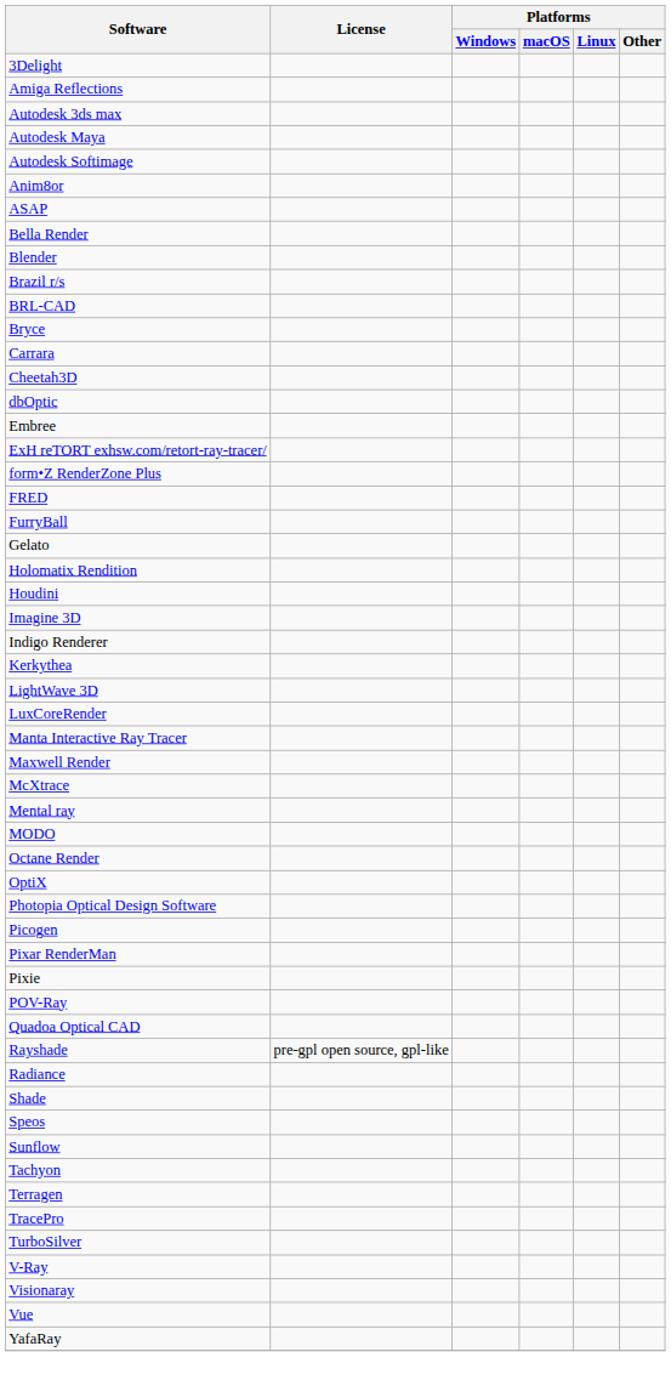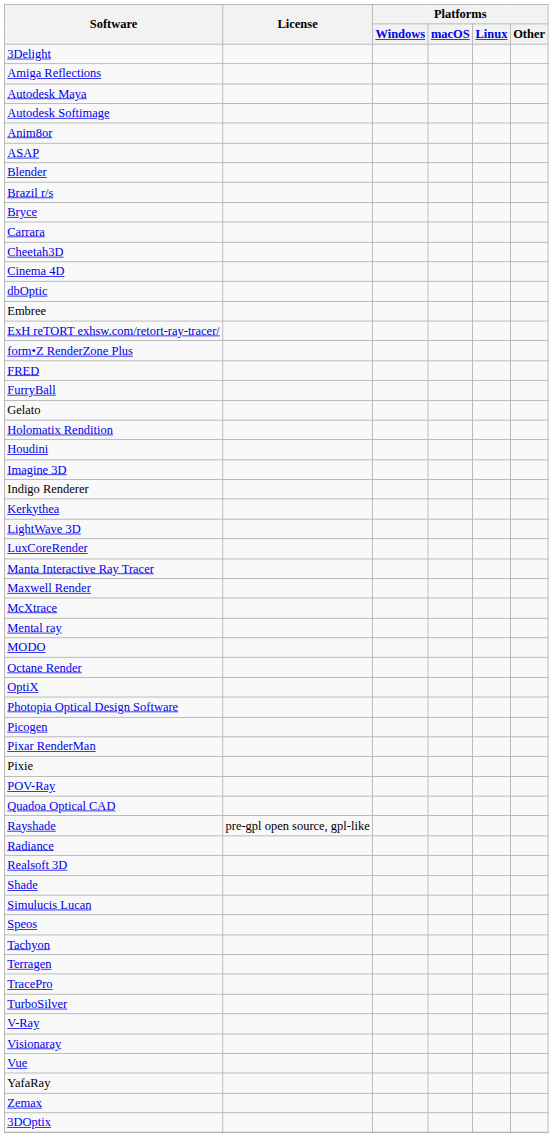 <table class="wikitable sortable">
 <tr>
 <th rowspan=2>Software</th>
 <th rowspan=2>License</th>
 <th colspan=4>Platforms</th>
 </tr>
 <tr>
 <th><a href='#'>Windows</a></th>
 <th><a href='#'>macOS</a></th>
 <th><a href='#'>Linux</a></th>
 <th>Other</th>
 </tr>
 <tr>
 <td><a href='#'>3Delight</a></td>
 <td></td>
 <td></td>
 <td></td>
 <td></td>
 <td></td>
 </tr>
 <tr>
 <td><a href='#'>Amiga Reflections</a></td>
-<td></td>
-<td></td>
-<td></td>
-<td></td>
-<td></td>
-</tr>
-<tr>
-<td><a href='#'>Autodesk 3ds max</a></td>
 <td></td>
 <td></td>
 <td></td>
 <td></td>
 <td></td>
 </tr>
 <tr>
 <td><a href='#'>Autodesk Maya</a></td>
 <td></td>
 <td></td>
 <td></td>
 <td></td>
 <td></td>
 </tr>
 <tr>
 <td><a href='#'>Autodesk Softimage</a></td>
 <td></td>
 <td></td>
 <td></td>
 <td></td>
 <td></td>
 </tr>
 <tr>
 <td><a href='#'>Anim8or</a></td>
 <td></td>
 <td></td>
 <td></td>
 <td></td>
 <td></td>
 </tr>
 <tr>
 <td><a href='#'>ASAP</a></td>
 <td></td>
 <td></td>
 <td></td>
 <td></td>
 <td></td>
 </tr>
 <tr>
-<td><a href='#'>Bella Render</a></td>
-<td></td>
-<td></td>
-<td></td>
-<td></td>
-<td></td>
-</tr>
-<tr>
 <td><a href='#'>Blender</a></td>
 <td></td>
 <td></td>
 <td></td>
 <td></td>
 <td></td>
 </tr>
 <tr>
 <td><a href='#'>Brazil r/s</a></td>
-<td></td>
-<td></td>
-<td></td>
-<td></td>
-<td></td>
-</tr>
-<tr>
-<td><a href='#'>BRL-CAD</a></td>
 <td></td>
 <td></td>
 <td></td>
 <td></td>
 <td></td>
 </tr>
 <tr>
 <td><a href='#'>Bryce</a></td>
 <td></td>
 <td></td>
 <td></td>
 <td></td>
 <td></td>
 </tr>
 <tr>
 <td><a href='#'>Carrara</a></td>
 <td></td>
 <td></td>
 <td></td>
 <td></td>
 <td></td>
 </tr>
 <tr>
 <td><a href='#'>Cheetah3D</a></td>
+<td></td>
+<td></td>
+<td></td>
+<td></td>
+<td></td>
+</tr>
+<tr>
+<td><a href='#'>Cinema 4D</a></td>
 <td></td>
 <td></td>
 <td></td>
 <td></td>
 <td></td>
 </tr>
 <tr>
 <td><a href='#'>dbOptic</a></td>
 <td></td>
 <td></td>
 <td></td>
 <td></td>
 <td></td>
 </tr>
 <tr>
 <td>Embree</td>
 <td></td>
 <td></td>
 <td></td>
 <td></td>
 <td></td>
 </tr>
 <tr>
 <td><a href='#'>ExH reTORT exhsw.com/retort-ray-tracer/</a></td>
 <td></td>
 <td></td>
 <td></td>
 <td></td>
 <td></td>
 </tr>
 <tr>
 <td><a href='#'>form•Z RenderZone Plus</a></td>
 <td></td>
 <td></td>
 <td></td>
 <td></td>
 <td></td>
 </tr>
 <tr>
 <td><a href='#'>FRED</a></td>
 <td></td>
 <td></td>
 <td></td>
 <td></td>
 <td></td>
 </tr>
 <tr>
 <td><a href='#'>FurryBall</a></td>
 <td></td>
 <td></td>
 <td></td>
 <td></td>
 <td></td>
 </tr>
 <tr>
 <td>Gelato</td>
 <td></td>
 <td></td>
 <td></td>
 <td></td>
 <td></td>
 </tr>
 <tr>
 <td><a href='#'>Holomatix Rendition</a></td>
 <td></td>
 <td></td>
 <td></td>
 <td></td>
 <td></td>
 </tr>
 <tr>
 <td><a href='#'>Houdini</a></td>
 <td></td>
 <td></td>
 <td></td>
 <td></td>
 <td></td>
 </tr>
 <tr>
 <td><a href='#'>Imagine 3D</a></td>
 <td></td>
 <td></td>
 <td></td>
 <td></td>
 <td></td>
 </tr>
 <tr>
 <td>Indigo Renderer</td>
 <td></td>
 <td></td>
 <td></td>
 <td></td>
 <td></td>
 </tr>
 <tr>
 <td><a href='#'>Kerkythea</a></td>
 <td></td>
 <td></td>
 <td></td>
 <td></td>
 <td></td>
 </tr>
 <tr>
 <td><a href='#'>LightWave 3D</a></td>
 <td></td>
 <td></td>
 <td></td>
 <td></td>
 <td></td>
 </tr>
 <tr>
 <td><a href='#'>LuxCoreRender</a></td>
 <td></td>
 <td></td>
 <td></td>
 <td></td>
 <td></td>
 </tr>
 <tr>
 <td><a href='#'>Manta Interactive Ray Tracer</a></td>
 <td></td>
 <td></td>
 <td></td>
 <td></td>
 <td></td>
 </tr>
 <tr>
 <td><a href='#'>Maxwell Render</a></td>
 <td></td>
 <td></td>
 <td></td>
 <td></td>
 <td></td>
 </tr>
 <tr>
 <td><a href='#'>McXtrace</a></td>
 <td></td>
 <td></td>
 <td></td>
 <td></td>
 <td></td>
 </tr>
 <tr>
 <td><a href='#'>Mental ray</a></td>
 <td></td>
 <td></td>
 <td></td>
 <td></td>
 <td></td>
 </tr>
 <tr>
 <td><a href='#'>MODO</a></td>
 <td></td>
 <td></td>
 <td></td>
 <td></td>
 <td></td>
 </tr>
 <tr>
 <td><a href='#'>Octane Render</a></td>
 <td></td>
 <td></td>
 <td></td>
 <td></td>
 <td></td>
 </tr>
 <tr>
 <td><a href='#'>OptiX</a></td>
 <td></td>
 <td></td>
 <td></td>
 <td></td>
 <td></td>
 </tr>
 <tr>
 <td><a href='#'>Photopia Optical Design Software</a></td>
 <td></td>
 <td></td>
 <td></td>
 <td></td>
 <td></td>
 </tr>
 <tr>
 <td><a href='#'>Picogen</a></td>
 <td></td>
 <td></td>
 <td></td>
 <td></td>
 <td></td>
 </tr>
 <tr>
 <td><a href='#'>Pixar RenderMan</a></td>
 <td></td>
 <td></td>
 <td></td>
 <td></td>
 <td></td>
 </tr>
 <tr>
 <td>Pixie</td>
 <td></td>
 <td></td>
 <td></td>
 <td></td>
 <td></td>
 </tr>
 <tr>
 <td><a href='#'>POV-Ray</a></td>
 <td></td>
 <td></td>
 <td></td>
 <td></td>
 </tr>
 <tr>
 <td><a href='#'>Quadoa Optical CAD</a></td>
 <td></td>
 <td></td>
 <td></td>
 <td></td>
 <td></td>
 </tr>
 <tr>
 <td><a href='#'>Rayshade</a></td>
 <td>pre-gpl open source, gpl-like</td>
 <td></td>
 <td></td>
 <td></td>
 <td></td>
 </tr>
 <tr>
 <td><a href='#'>Radiance</a></td>
 <td></td>
 <td></td>
 <td></td>
 <td></td>
 <td></td>
 </tr>
 <tr>
+<td><a href='#'>Realsoft 3D</a></td>
+<td></td>
+<td></td>
+<td></td>
+<td></td>
+<td></td>
+</tr>
+<tr>
 <td><a href='#'>Shade</a></td>
 <td></td>
 <td></td>
 <td></td>
 <td></td>
 <td></td>
 </tr>
 <tr>
-<td><a href='#'>Speos</a></td>
+<td><a href='#'>Simulucis Lucan</a></td>
 <td></td>
 <td></td>
 <td></td>
 <td></td>
 <td></td>
 </tr>
 <tr>
-<td><a href='#'>Sunflow</a></td>
+<td><a href='#'>Speos</a></td>
 <td></td>
 <td></td>
 <td></td>
 <td></td>
 <td></td>
 </tr>
 <tr>
 <td><a href='#'>Tachyon</a></td>
 <td></td>
 <td></td>
 <td></td>
 <td></td>
 <td></td>
 </tr>
 <tr>
 <td><a href='#'>Terragen</a></td>
 <td></td>
 <td></td>
 <td></td>
 <td></td>
 <td></td>
 </tr>
 <tr>
 <td><a href='#'>TracePro</a></td>
 <td></td>
 <td></td>
 <td></td>
 <td></td>
 <td></td>
 </tr>
 <tr>
 <td><a href='#'>TurboSilver</a></td>
 <td></td>
 <td></td>
 <td></td>
 <td></td>
 <td></td>
 </tr>
 <tr>
 <td><a href='#'>V-Ray</a></td>
 <td></td>
 <td></td>
 <td></td>
 <td></td>
 <td></td>
 </tr>
 <tr>
 <td><a href='#'>Visionaray</a></td>
 <td></td>
 <td></td>
 <td></td>
 <td></td>
 <td></td>
 </tr>
 <tr>
 <td><a href='#'>Vue</a></td>
 <td></td>
 <td></td>
 <td></td>
 <td></td>
 <td></td>
 </tr>
 <tr>
 <td>YafaRay</td>
 <td></td>
 <td></td>
 <td></td>
 <td></td>
 <td></td>
 </tr>
 <tr>
+<td><a href='#'>Zemax</a></td>
+<td></td>
+<td></td>
+<td></td>
+<td></td>
+<td></td>
+</tr>
+<tr>
+<td><a href='#'>3DOptix</a></td>
+<td></td>
+<td></td>
+<td></td>
+<td></td>
+<td></td>
+</tr>
+<tr>
 </tr>
 </table>
